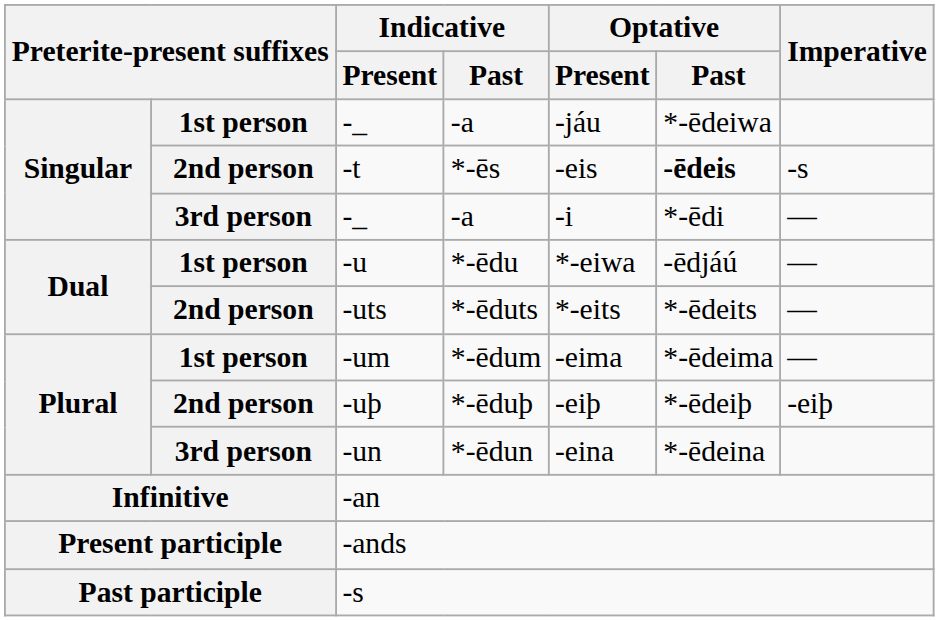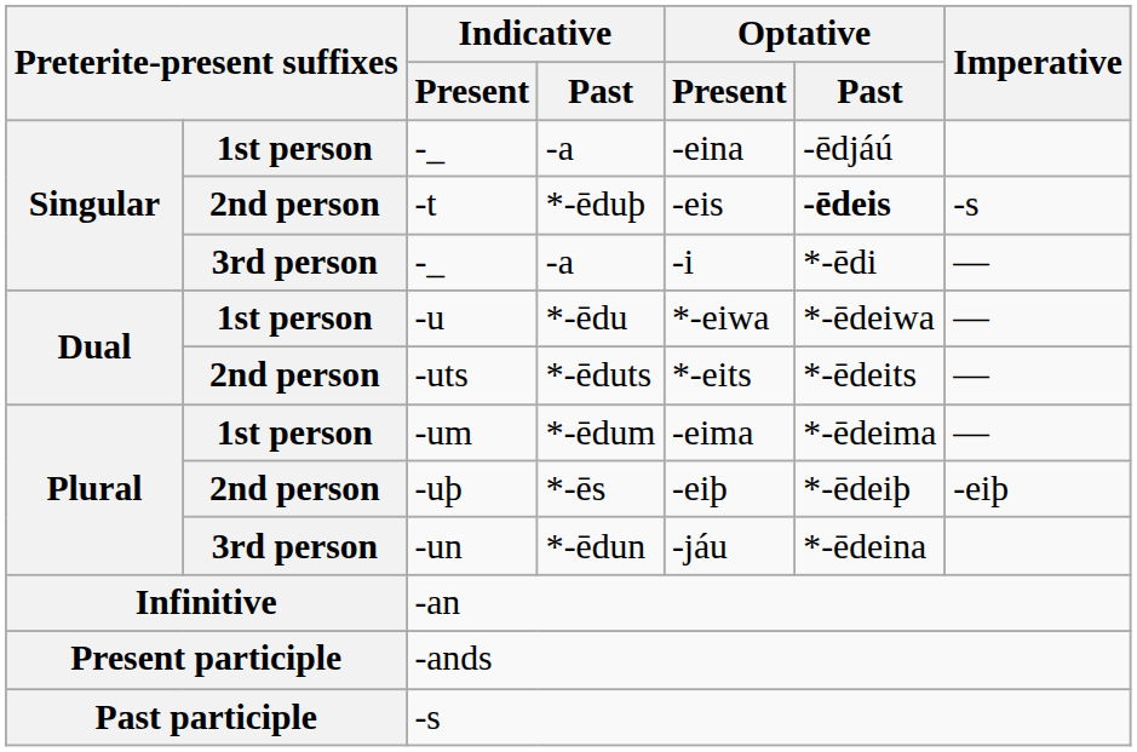 <table class="wikitable mw-collapsible">
 <tr>
 <th colspan="2" rowspan="2">Preterite-present suffixes</th>
 <th colspan="2">Indicative</th>
 <th colspan="2">Optative</th>
 <th rowspan="2">Imperative</th>
 </tr>
 <tr>
 <th>Present</th>
 <th>Past</th>
 <th>Present</th>
 <th>Past</th>
 </tr>
 <tr>
 <th rowspan="3">Singular</th>
 <th>1st person</th>
 <td>-_</td>
 <td>-a</td>
-<td>-jáu</td>
-<td>*-ēdeiwa</td>
+<td>-eina</td>
+<td>-ēdjáú</td>
 <td></td>
 </tr>
 <tr>
 <th>2nd person</th>
 <td>-t</td>
-<td>*-ēs</td>
+<td>*-ēduþ</td>
 <td>-eis</td>
 <td><strong>-ēdeis</strong></td>
 <td>-s</td>
 </tr>
 <tr>
 <th>3rd person</th>
 <td>-_</td>
 <td>-a</td>
 <td>-i</td>
 <td>*-ēdi</td>
 <td>—</td>
 </tr>
 <tr>
 <th rowspan="2">Dual</th>
 <th>1st person</th>
 <td>-u</td>
 <td>*-ēdu</td>
 <td>*-eiwa</td>
-<td>-ēdjáú</td>
+<td>*-ēdeiwa</td>
 <td>—</td>
 </tr>
 <tr>
 <th>2nd person</th>
 <td>-uts</td>
 <td>*-ēduts</td>
 <td>*-eits</td>
 <td>*-ēdeits</td>
 <td>—</td>
 </tr>
 <tr>
 <th rowspan="3">Plural</th>
 <th>1st person</th>
 <td>-um</td>
 <td>*-ēdum</td>
 <td>-eima</td>
 <td>*-ēdeima</td>
 <td>—</td>
 </tr>
 <tr>
 <th>2nd person</th>
 <td>-uþ</td>
-<td>*-ēduþ</td>
+<td>*-ēs</td>
 <td>-eiþ</td>
 <td>*-ēdeiþ</td>
 <td>-eiþ</td>
 </tr>
 <tr>
 <th>3rd person</th>
 <td>-un</td>
 <td>*-ēdun</td>
-<td>-eina</td>
+<td>-jáu</td>
 <td>*-ēdeina</td>
 <td></td>
 </tr>
 <tr>
 <th colspan="2">Infinitive</th>
 <td colspan="5">-an</td>
 </tr>
 <tr>
 <th colspan="2">Present participle</th>
 <td colspan="5">-ands</td>
 </tr>
 <tr>
 <th colspan="2">Past participle</th>
 <td colspan="5">-s</td>
 </tr>
 </table>
